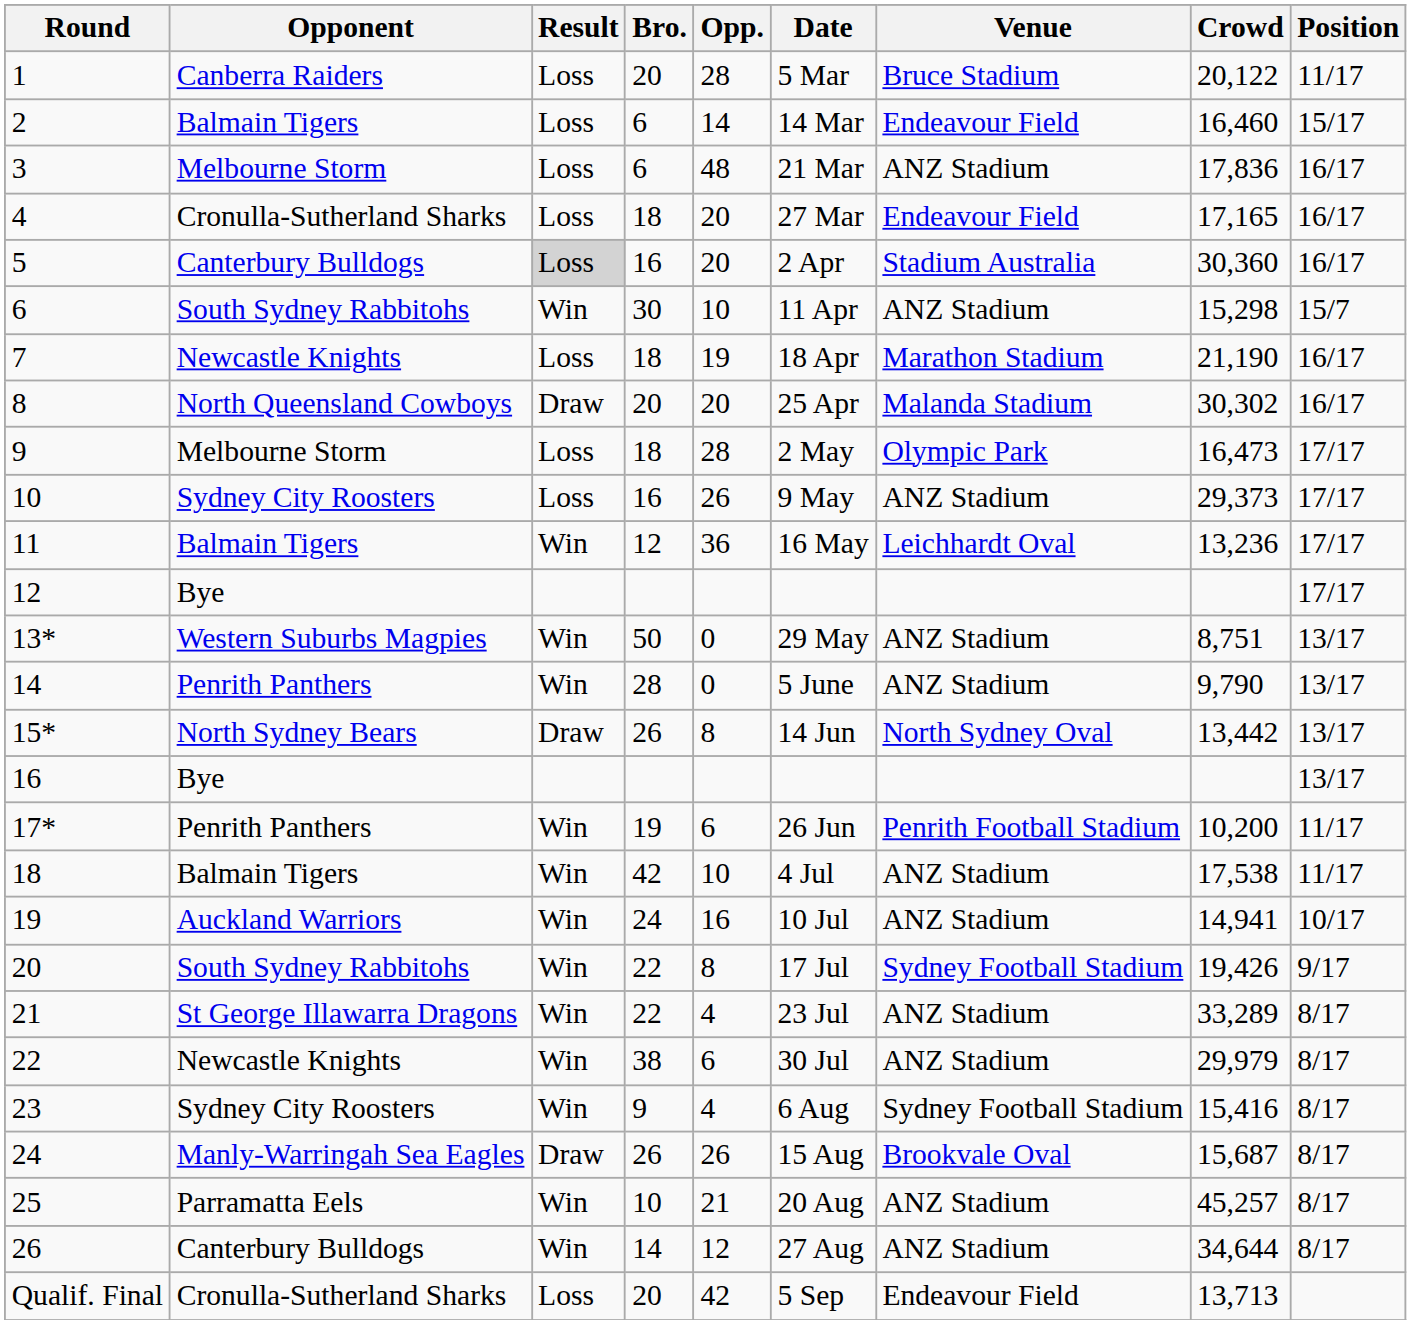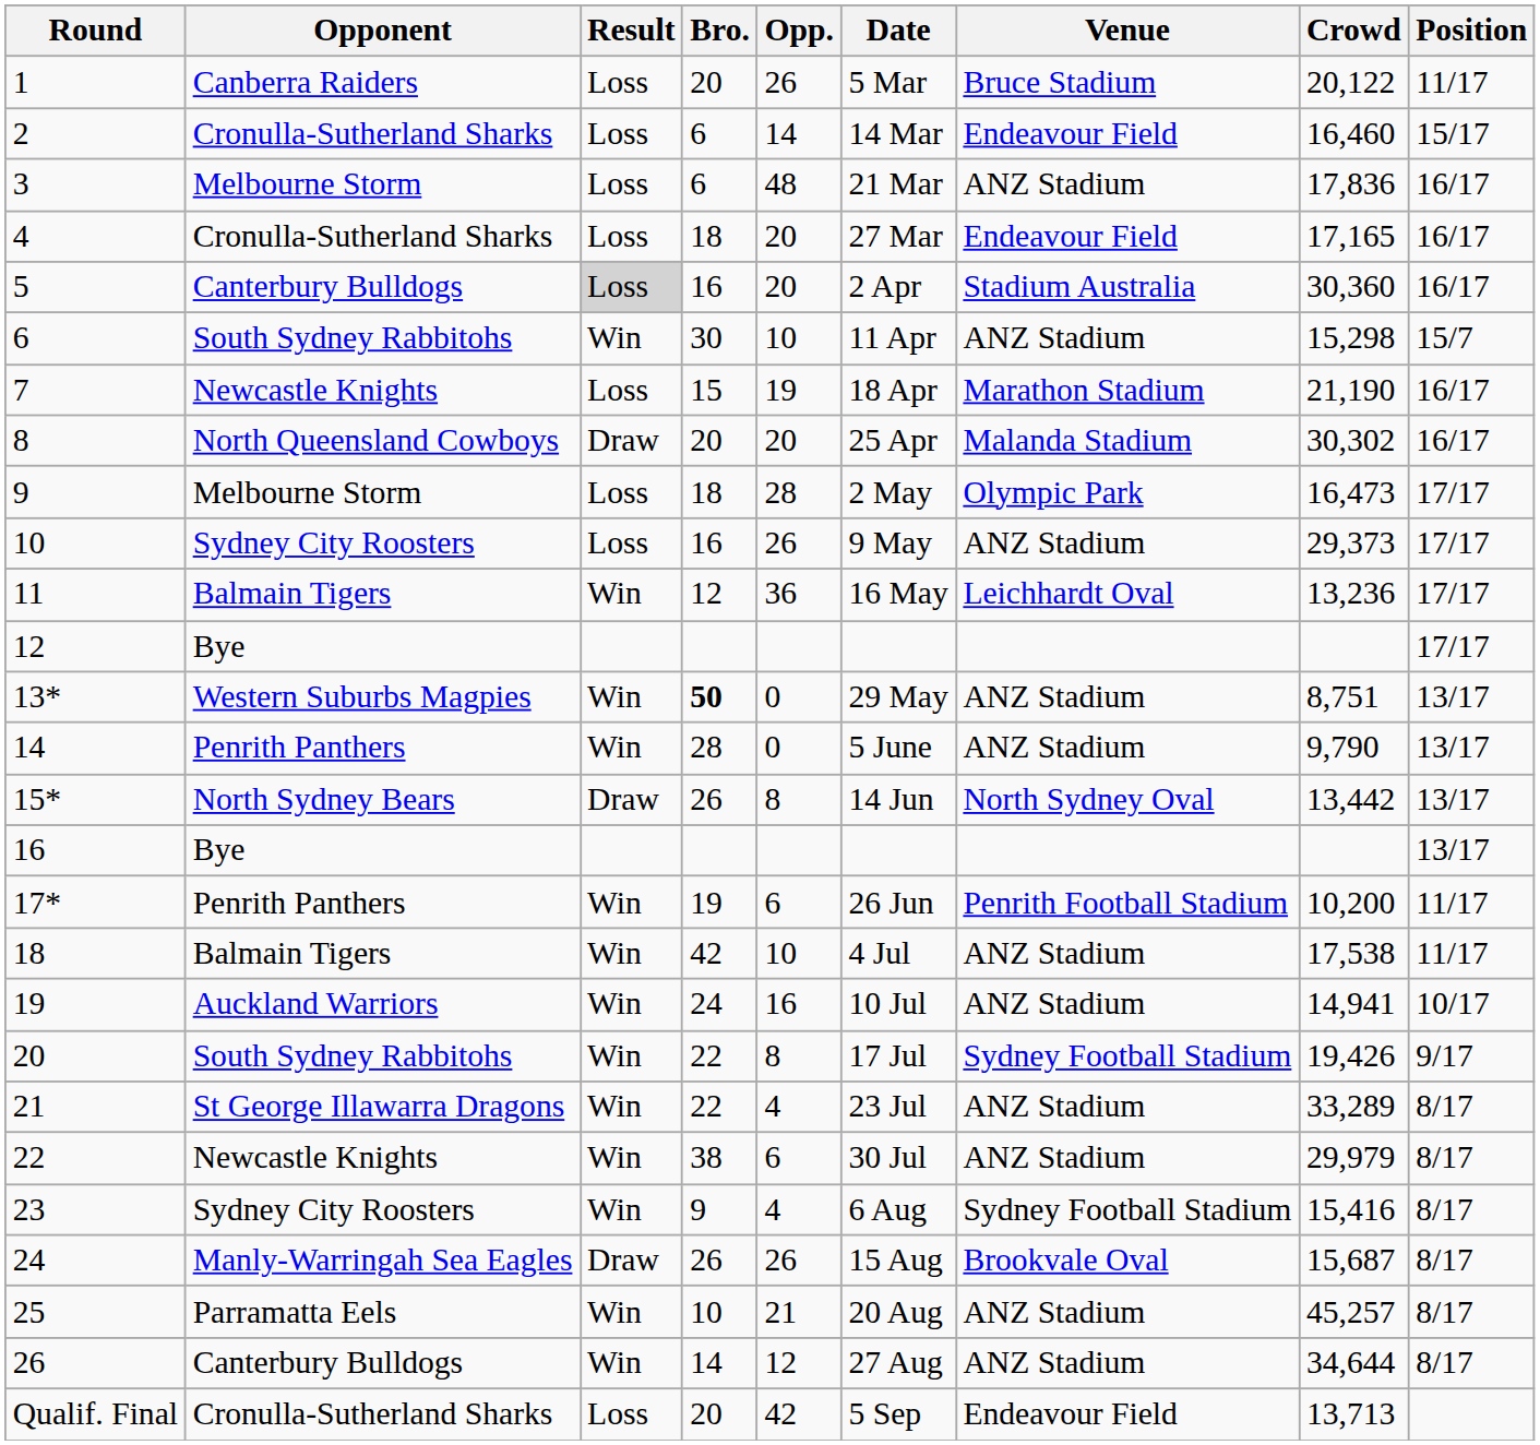 <table class="wikitable" style="text-align:left;">
 <tr>
 <th>Round</th>
 <th>Opponent</th>
 <th>Result</th>
 <th>Bro.</th>
 <th>Opp.</th>
 <th>Date</th>
 <th>Venue</th>
 <th>Crowd</th>
 <th>Position</th>
 </tr>
 <tr>
 <td>1</td>
 <td><a href='#'>Canberra Raiders</a></td>
 <td>Loss</td>
 <td>20</td>
-<td>28</td>
+<td>26</td>
 <td>5 Mar</td>
 <td><a href='#'>Bruce Stadium</a></td>
 <td>20,122</td>
 <td>11/17</td>
 </tr>
 <tr>
 <td>2</td>
-<td><a href='#'>Balmain Tigers</a></td>
+<td><a href='#'>Cronulla-Sutherland Sharks</a></td>
 <td>Loss</td>
 <td>6</td>
 <td>14</td>
 <td>14 Mar</td>
 <td><a href='#'>Endeavour Field</a></td>
 <td>16,460</td>
 <td>15/17</td>
 </tr>
 <tr>
 <td>3</td>
 <td><a href='#'>Melbourne Storm</a></td>
 <td>Loss</td>
 <td>6</td>
 <td>48</td>
 <td>21 Mar</td>
 <td>ANZ Stadium</td>
 <td>17,836</td>
 <td>16/17</td>
 </tr>
 <tr>
 <td>4</td>
 <td>Cronulla-Sutherland Sharks</td>
 <td>Loss</td>
 <td>18</td>
 <td>20</td>
 <td>27 Mar</td>
 <td><a href='#'>Endeavour Field</a></td>
 <td>17,165</td>
 <td>16/17</td>
 </tr>
 <tr>
 <td>5</td>
 <td><a href='#'>Canterbury Bulldogs</a></td>
 <td style="background: lightgrey;">Loss</td>
 <td>16</td>
 <td>20</td>
 <td>2 Apr</td>
 <td><a href='#'>Stadium Australia</a></td>
 <td>30,360</td>
 <td>16/17</td>
 </tr>
 <tr>
 <td>6</td>
 <td><a href='#'>South Sydney Rabbitohs</a></td>
 <td>Win</td>
 <td>30</td>
 <td>10</td>
 <td>11 Apr</td>
 <td>ANZ Stadium</td>
 <td>15,298</td>
 <td>15/7</td>
 </tr>
 <tr>
 <td>7</td>
 <td><a href='#'>Newcastle Knights</a></td>
 <td>Loss</td>
-<td>18</td>
+<td>15</td>
 <td>19</td>
 <td>18 Apr</td>
 <td><a href='#'>Marathon Stadium</a></td>
 <td>21,190</td>
 <td>16/17</td>
 </tr>
 <tr>
 <td>8</td>
 <td><a href='#'>North Queensland Cowboys</a></td>
 <td>Draw</td>
 <td>20</td>
 <td>20</td>
 <td>25 Apr</td>
 <td><a href='#'>Malanda Stadium</a></td>
 <td>30,302</td>
 <td>16/17</td>
 </tr>
 <tr>
 <td>9</td>
 <td>Melbourne Storm</td>
 <td>Loss</td>
 <td>18</td>
 <td>28</td>
 <td>2 May</td>
 <td><a href='#'>Olympic Park</a></td>
 <td>16,473</td>
 <td>17/17</td>
 </tr>
 <tr>
 <td>10</td>
 <td><a href='#'>Sydney City Roosters</a></td>
 <td>Loss</td>
 <td>16</td>
 <td>26</td>
 <td>9 May</td>
 <td>ANZ Stadium</td>
 <td>29,373</td>
 <td>17/17</td>
 </tr>
 <tr>
 <td>11</td>
 <td><a href='#'>Balmain Tigers</a></td>
 <td>Win</td>
 <td>12</td>
 <td>36</td>
 <td>16 May</td>
 <td><a href='#'>Leichhardt Oval</a></td>
 <td>13,236</td>
 <td>17/17</td>
 </tr>
 <tr>
 <td>12</td>
 <td>Bye</td>
 <td></td>
 <td></td>
 <td></td>
 <td></td>
 <td></td>
 <td></td>
 <td>17/17</td>
 </tr>
 <tr>
 <td>13*</td>
 <td><a href='#'>Western Suburbs Magpies</a></td>
 <td>Win</td>
-<td>50</td>
+<td><strong>50</strong></td>
 <td>0</td>
 <td>29 May</td>
 <td>ANZ Stadium</td>
 <td>8,751</td>
 <td>13/17</td>
 </tr>
 <tr>
 <td>14</td>
 <td><a href='#'>Penrith Panthers</a></td>
 <td>Win</td>
 <td>28</td>
 <td>0</td>
 <td>5 June</td>
 <td>ANZ Stadium</td>
 <td>9,790</td>
 <td>13/17</td>
 </tr>
 <tr>
 <td>15*</td>
 <td><a href='#'>North Sydney Bears</a></td>
 <td>Draw</td>
 <td>26</td>
 <td>8</td>
 <td>14 Jun</td>
 <td><a href='#'>North Sydney Oval</a></td>
 <td>13,442</td>
 <td>13/17</td>
 </tr>
 <tr>
 <td>16</td>
 <td>Bye</td>
 <td></td>
 <td></td>
 <td></td>
 <td></td>
 <td></td>
 <td></td>
 <td>13/17</td>
 </tr>
 <tr>
 <td>17*</td>
 <td>Penrith Panthers</td>
 <td>Win</td>
 <td>19</td>
 <td>6</td>
 <td>26 Jun</td>
 <td><a href='#'>Penrith Football Stadium</a></td>
 <td>10,200</td>
 <td>11/17</td>
 </tr>
 <tr>
 <td>18</td>
 <td>Balmain Tigers</td>
 <td>Win</td>
 <td>42</td>
 <td>10</td>
 <td>4 Jul</td>
 <td>ANZ Stadium</td>
 <td>17,538</td>
 <td>11/17</td>
 </tr>
 <tr>
 <td>19</td>
 <td><a href='#'>Auckland Warriors</a></td>
 <td>Win</td>
 <td>24</td>
 <td>16</td>
 <td>10 Jul</td>
 <td>ANZ Stadium</td>
 <td>14,941</td>
 <td>10/17</td>
 </tr>
 <tr>
 <td>20</td>
 <td><a href='#'>South Sydney Rabbitohs</a></td>
 <td>Win</td>
 <td>22</td>
 <td>8</td>
 <td>17 Jul</td>
 <td><a href='#'>Sydney Football Stadium</a></td>
 <td>19,426</td>
 <td>9/17</td>
 </tr>
 <tr>
 <td>21</td>
 <td><a href='#'>St George Illawarra Dragons</a></td>
 <td>Win</td>
 <td>22</td>
 <td>4</td>
 <td>23 Jul</td>
 <td>ANZ Stadium</td>
 <td>33,289</td>
 <td>8/17</td>
 </tr>
 <tr>
 <td>22</td>
 <td>Newcastle Knights</td>
 <td>Win</td>
 <td>38</td>
 <td>6</td>
 <td>30 Jul</td>
 <td>ANZ Stadium</td>
 <td>29,979</td>
 <td>8/17</td>
 </tr>
 <tr>
 <td>23</td>
 <td>Sydney City Roosters</td>
 <td>Win</td>
 <td>9</td>
 <td>4</td>
 <td>6 Aug</td>
 <td>Sydney Football Stadium</td>
 <td>15,416</td>
 <td>8/17</td>
 </tr>
 <tr>
 <td>24</td>
 <td><a href='#'>Manly-Warringah Sea Eagles</a></td>
 <td>Draw</td>
 <td>26</td>
 <td>26</td>
 <td>15 Aug</td>
 <td><a href='#'>Brookvale Oval</a></td>
 <td>15,687</td>
 <td>8/17</td>
 </tr>
 <tr>
 <td>25</td>
 <td>Parramatta Eels</td>
 <td>Win</td>
 <td>10</td>
 <td>21</td>
 <td>20 Aug</td>
 <td>ANZ Stadium</td>
 <td>45,257</td>
 <td>8/17</td>
 </tr>
 <tr>
 <td>26</td>
 <td>Canterbury Bulldogs</td>
 <td>Win</td>
 <td>14</td>
 <td>12</td>
 <td>27 Aug</td>
 <td>ANZ Stadium</td>
 <td>34,644</td>
 <td>8/17</td>
 </tr>
 <tr>
 <td>Qualif. Final</td>
 <td>Cronulla-Sutherland Sharks</td>
 <td>Loss</td>
 <td>20</td>
 <td>42</td>
 <td>5 Sep</td>
 <td>Endeavour Field</td>
 <td>13,713</td>
 <td></td>
 </tr>
 <tr>
 </tr>
 </table>
